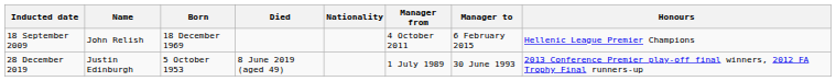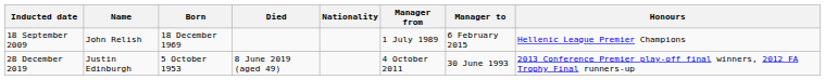 <table class="wikitable sortable">
 <tr>
 <th>Inducted date</th>
 <th>Name</th>
 <th>Born</th>
 <th>Died</th>
 <th>Nationality</th>
 <th>Manager from</th>
 <th>Manager to</th>
 <th>Honours</th>
 </tr>
 <tr>
 <td>18 September 2009</td>
 <td>John Relish</td>
 <td>18 December 1969</td>
 <td></td>
 <td></td>
-<td>4 October 2011</td>
+<td>1 July 1989</td>
 <td>6 February 2015</td>
 <td><a href='#'>Hellenic League Premier</a> Champions</td>
 </tr>
 <tr>
 <td>28 December 2019</td>
 <td>Justin Edinburgh</td>
 <td>5 October 1953</td>
 <td>8 June 2019 (aged 49)</td>
 <td></td>
-<td>1 July 1989</td>
+<td>4 October 2011</td>
 <td>30 June 1993</td>
 <td><a href='#'>2013 Conference Premier play-off final</a> winners, <a href='#'>2012 FA Trophy Final</a> runners-up</td>
 </tr>
 </table>
